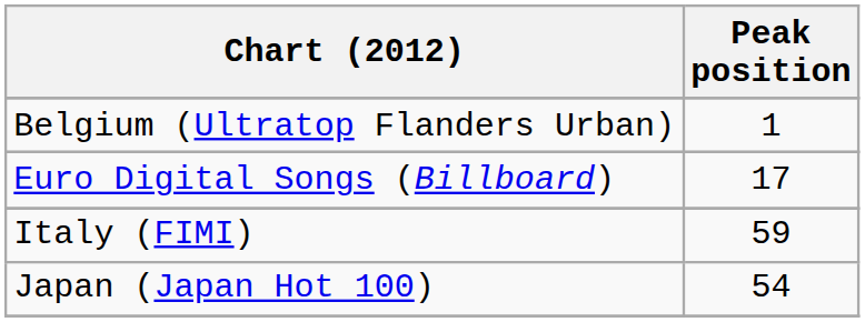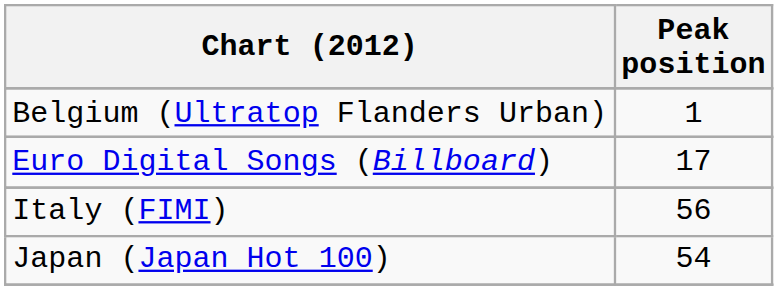 <table class="wikitable sortable">
 <tr>
 <th>Chart (2012)</th>
 <th>Peak<br>position</th>
 </tr>
 <tr>
 </tr>
 <tr>
 </tr>
 <tr>
 <td>Belgium (<a href='#'>Ultratop</a> Flanders Urban)</td>
 <td align=center>1</td>
 </tr>
 <tr>
 </tr>
 <tr>
 <td><a href='#'>Euro Digital Songs</a> (<em><a href='#'>Billboard</a></em>)</td>
 <td align=center>17</td>
 </tr>
 <tr>
 </tr>
 <tr>
 <td>Italy (<a href='#'>FIMI</a>)</td>
-<td align=center>59</td>
+<td align=center>56</td>
 </tr>
 <tr>
 <td>Japan (<a href='#'>Japan Hot 100</a>)</td>
 <td align=center>54</td>
 </tr>
 <tr>
 </tr>
 <tr>
 </tr>
 </table>
